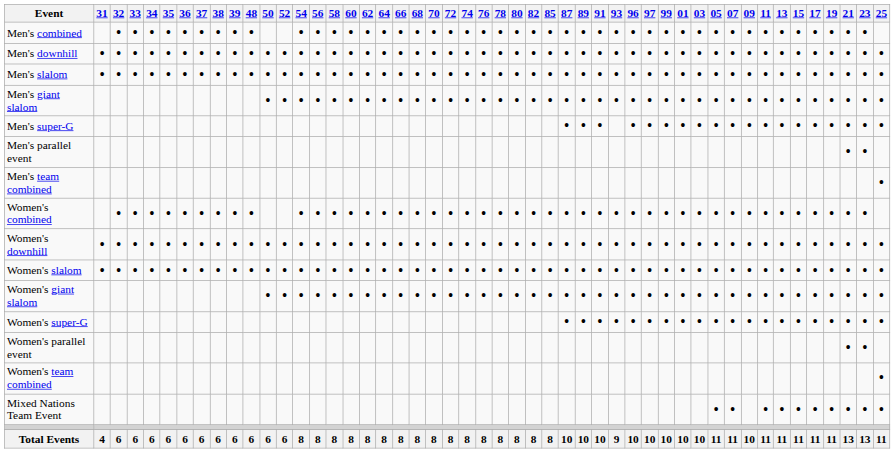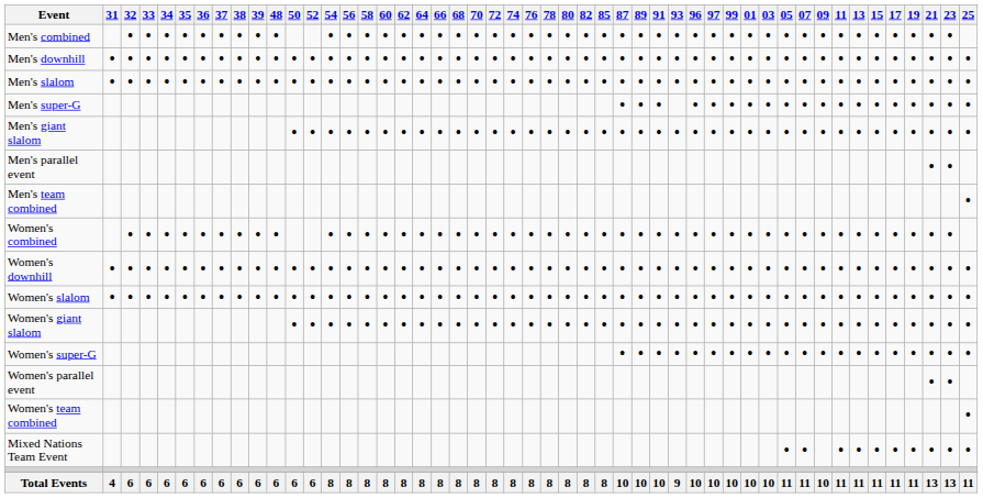 <table class="wikitable" style="text-align:center">
 <tr>
 <th>Event</th>
 <th><a href='#'>31</a></th>
 <th><a href='#'>32</a></th>
 <th><a href='#'>33</a></th>
 <th><a href='#'>34</a></th>
 <th><a href='#'>35</a></th>
 <th><a href='#'>36</a></th>
 <th><a href='#'>37</a></th>
 <th><a href='#'>38</a></th>
 <th><a href='#'>39</a></th>
 <th><a href='#'>48</a></th>
 <th><a href='#'>50</a></th>
 <th><a href='#'>52</a></th>
 <th><a href='#'>54</a></th>
 <th><a href='#'>56</a></th>
 <th><a href='#'>58</a></th>
 <th><a href='#'>60</a></th>
 <th><a href='#'>62</a></th>
 <th><a href='#'>64</a></th>
 <th><a href='#'>66</a></th>
 <th><a href='#'>68</a></th>
 <th><a href='#'>70</a></th>
 <th><a href='#'>72</a></th>
 <th><a href='#'>74</a></th>
 <th><a href='#'>76</a></th>
 <th><a href='#'>78</a></th>
 <th><a href='#'>80</a></th>
 <th><a href='#'>82</a></th>
 <th><a href='#'>85</a></th>
 <th><a href='#'>87</a></th>
 <th><a href='#'>89</a></th>
 <th><a href='#'>91</a></th>
 <th><a href='#'>93</a></th>
 <th><a href='#'>96</a></th>
 <th><a href='#'>97</a></th>
 <th><a href='#'>99</a></th>
 <th><a href='#'>01</a></th>
 <th><a href='#'>03</a></th>
 <th><a href='#'>05</a></th>
 <th><a href='#'>07</a></th>
 <th><a href='#'>09</a></th>
 <th><a href='#'>11</a></th>
 <th><a href='#'>13</a></th>
 <th><a href='#'>15</a></th>
 <th><a href='#'>17</a></th>
 <th><a href='#'>19</a></th>
 <th><a href='#'>21</a></th>
 <th><a href='#'>23</a></th>
 <th><a href='#'>25</a></th>
 </tr>
 <tr>
 <td align=left>Men's <a href='#'>combined</a></td>
 <td></td>
 <td><big><strong>•</strong></big></td>
 <td><big><strong>•</strong></big></td>
 <td><big><strong>•</strong></big></td>
 <td><big><strong>•</strong></big></td>
 <td><big><strong>•</strong></big></td>
 <td><big><strong>•</strong></big></td>
 <td><big><strong>•</strong></big></td>
 <td><big><strong>•</strong></big></td>
 <td><big><strong>•</strong></big></td>
 <td></td>
 <td></td>
 <td><big><strong>•</strong></big></td>
 <td><big><strong>•</strong></big></td>
 <td><big><strong>•</strong></big></td>
 <td><big><strong>•</strong></big></td>
 <td><big><strong>•</strong></big></td>
 <td><big><strong>•</strong></big></td>
 <td><big><strong>•</strong></big></td>
 <td><big><strong>•</strong></big></td>
 <td><big><strong>•</strong></big></td>
 <td><big><strong>•</strong></big></td>
 <td><big><strong>•</strong></big></td>
 <td><big><strong>•</strong></big></td>
 <td><big><strong>•</strong></big></td>
 <td><big><strong>•</strong></big></td>
 <td><big><strong>•</strong></big></td>
 <td><big><strong>•</strong></big></td>
 <td><big><strong>•</strong></big></td>
 <td><big><strong>•</strong></big></td>
 <td><big><strong>•</strong></big></td>
 <td><big><strong>•</strong></big></td>
 <td><big><strong>•</strong></big></td>
 <td><big><strong>•</strong></big></td>
 <td><big><strong>•</strong></big></td>
 <td><big><strong>•</strong></big></td>
 <td><big><strong>•</strong></big></td>
 <td><big><strong>•</strong></big></td>
 <td><big><strong>•</strong></big></td>
 <td><big><strong>•</strong></big></td>
 <td><big><strong>•</strong></big></td>
 <td><big><strong>•</strong></big></td>
 <td><big><strong>•</strong></big></td>
 <td><big><strong>•</strong></big></td>
 <td><big><strong>•</strong></big></td>
 <td><big><strong>•</strong></big></td>
 <td><big><strong>•</strong></big></td>
 <td></td>
 </tr>
 <tr>
 <td align=left>Men's <a href='#'>downhill</a></td>
 <td><big><strong>•</strong></big></td>
 <td><big><strong>•</strong></big></td>
 <td><big><strong>•</strong></big></td>
 <td><big><strong>•</strong></big></td>
 <td><big><strong>•</strong></big></td>
 <td><big><strong>•</strong></big></td>
 <td><big><strong>•</strong></big></td>
 <td><big><strong>•</strong></big></td>
 <td><big><strong>•</strong></big></td>
 <td><big><strong>•</strong></big></td>
 <td><big><strong>•</strong></big></td>
 <td><big><strong>•</strong></big></td>
 <td><big><strong>•</strong></big></td>
 <td><big><strong>•</strong></big></td>
 <td><big><strong>•</strong></big></td>
 <td><big><strong>•</strong></big></td>
 <td><big><strong>•</strong></big></td>
 <td><big><strong>•</strong></big></td>
 <td><big><strong>•</strong></big></td>
 <td><big><strong>•</strong></big></td>
 <td><big><strong>•</strong></big></td>
 <td><big><strong>•</strong></big></td>
 <td><big><strong>•</strong></big></td>
 <td><big><strong>•</strong></big></td>
 <td><big><strong>•</strong></big></td>
 <td><big><strong>•</strong></big></td>
 <td><big><strong>•</strong></big></td>
 <td><big><strong>•</strong></big></td>
 <td><big><strong>•</strong></big></td>
 <td><big><strong>•</strong></big></td>
 <td><big><strong>•</strong></big></td>
 <td><big><strong>•</strong></big></td>
 <td><big><strong>•</strong></big></td>
 <td><big><strong>•</strong></big></td>
 <td><big><strong>•</strong></big></td>
 <td><big><strong>•</strong></big></td>
 <td><big><strong>•</strong></big></td>
 <td><big><strong>•</strong></big></td>
 <td><big><strong>•</strong></big></td>
 <td><big><strong>•</strong></big></td>
 <td><big><strong>•</strong></big></td>
 <td><big><strong>•</strong></big></td>
 <td><big><strong>•</strong></big></td>
 <td><big><strong>•</strong></big></td>
 <td><big><strong>•</strong></big></td>
 <td><big><strong>•</strong></big></td>
 <td><big><strong>•</strong></big></td>
 <td><big><strong>•</strong></big></td>
 </tr>
 <tr>
 <td align=left>Men's <a href='#'>slalom</a></td>
 <td><big><strong>•</strong></big></td>
 <td><big><strong>•</strong></big></td>
 <td><big><strong>•</strong></big></td>
 <td><big><strong>•</strong></big></td>
 <td><big><strong>•</strong></big></td>
 <td><big><strong>•</strong></big></td>
 <td><big><strong>•</strong></big></td>
 <td><big><strong>•</strong></big></td>
 <td><big><strong>•</strong></big></td>
 <td><big><strong>•</strong></big></td>
 <td><big><strong>•</strong></big></td>
 <td><big><strong>•</strong></big></td>
 <td><big><strong>•</strong></big></td>
 <td><big><strong>•</strong></big></td>
 <td><big><strong>•</strong></big></td>
 <td><big><strong>•</strong></big></td>
 <td><big><strong>•</strong></big></td>
 <td><big><strong>•</strong></big></td>
 <td><big><strong>•</strong></big></td>
 <td><big><strong>•</strong></big></td>
 <td><big><strong>•</strong></big></td>
 <td><big><strong>•</strong></big></td>
 <td><big><strong>•</strong></big></td>
 <td><big><strong>•</strong></big></td>
 <td><big><strong>•</strong></big></td>
 <td><big><strong>•</strong></big></td>
 <td><big><strong>•</strong></big></td>
 <td><big><strong>•</strong></big></td>
 <td><big><strong>•</strong></big></td>
 <td><big><strong>•</strong></big></td>
 <td><big><strong>•</strong></big></td>
 <td><big><strong>•</strong></big></td>
 <td><big><strong>•</strong></big></td>
 <td><big><strong>•</strong></big></td>
 <td><big><strong>•</strong></big></td>
 <td><big><strong>•</strong></big></td>
 <td><big><strong>•</strong></big></td>
 <td><big><strong>•</strong></big></td>
 <td><big><strong>•</strong></big></td>
 <td><big><strong>•</strong></big></td>
 <td><big><strong>•</strong></big></td>
 <td><big><strong>•</strong></big></td>
 <td><big><strong>•</strong></big></td>
 <td><big><strong>•</strong></big></td>
 <td><big><strong>•</strong></big></td>
 <td><big><strong>•</strong></big></td>
 <td><big><strong>•</strong></big></td>
 <td><big><strong>•</strong></big></td>
 </tr>
 <tr>
+<td align=left>Men's <a href='#'>super-G</a></td>
+<td></td>
+<td></td>
+<td></td>
+<td></td>
+<td></td>
+<td></td>
+<td></td>
+<td></td>
+<td></td>
+<td></td>
+<td></td>
+<td></td>
+<td></td>
+<td></td>
+<td></td>
+<td></td>
+<td></td>
+<td></td>
+<td></td>
+<td></td>
+<td></td>
+<td></td>
+<td></td>
+<td></td>
+<td></td>
+<td></td>
+<td></td>
+<td></td>
+<td><big><strong>•</strong></big></td>
+<td><big><strong>•</strong></big></td>
+<td><big><strong>•</strong></big></td>
+<td></td>
+<td><big><strong>•</strong></big></td>
+<td><big><strong>•</strong></big></td>
+<td><big><strong>•</strong></big></td>
+<td><big><strong>•</strong></big></td>
+<td><big><strong>•</strong></big></td>
+<td><big><strong>•</strong></big></td>
+<td><big><strong>•</strong></big></td>
+<td><big><strong>•</strong></big></td>
+<td><big><strong>•</strong></big></td>
+<td><big><strong>•</strong></big></td>
+<td><big><strong>•</strong></big></td>
+<td><big><strong>•</strong></big></td>
+<td><big><strong>•</strong></big></td>
+<td><big><strong>•</strong></big></td>
+<td><big><strong>•</strong></big></td>
+<td><big><strong>•</strong></big></td>
+</tr>
+<tr>
 <td align=left>Men's <a href='#'>giant slalom</a></td>
 <td></td>
 <td></td>
 <td></td>
 <td></td>
 <td></td>
 <td></td>
 <td></td>
 <td></td>
 <td></td>
 <td></td>
 <td><big><strong>•</strong></big></td>
 <td><big><strong>•</strong></big></td>
 <td><big><strong>•</strong></big></td>
 <td><big><strong>•</strong></big></td>
 <td><big><strong>•</strong></big></td>
 <td><big><strong>•</strong></big></td>
 <td><big><strong>•</strong></big></td>
 <td><big><strong>•</strong></big></td>
 <td><big><strong>•</strong></big></td>
 <td><big><strong>•</strong></big></td>
 <td><big><strong>•</strong></big></td>
 <td><big><strong>•</strong></big></td>
 <td><big><strong>•</strong></big></td>
 <td><big><strong>•</strong></big></td>
 <td><big><strong>•</strong></big></td>
 <td><big><strong>•</strong></big></td>
 <td><big><strong>•</strong></big></td>
 <td><big><strong>•</strong></big></td>
 <td><big><strong>•</strong></big></td>
 <td><big><strong>•</strong></big></td>
 <td><big><strong>•</strong></big></td>
 <td><big><strong>•</strong></big></td>
-<td><big><strong>•</strong></big></td>
-<td><big><strong>•</strong></big></td>
-<td><big><strong>•</strong></big></td>
-<td><big><strong>•</strong></big></td>
-<td><big><strong>•</strong></big></td>
-<td><big><strong>•</strong></big></td>
-<td><big><strong>•</strong></big></td>
-<td><big><strong>•</strong></big></td>
-<td><big><strong>•</strong></big></td>
-<td><big><strong>•</strong></big></td>
-<td><big><strong>•</strong></big></td>
-<td><big><strong>•</strong></big></td>
-<td><big><strong>•</strong></big></td>
-<td><big><strong>•</strong></big></td>
-<td><big><strong>•</strong></big></td>
-<td><big><strong>•</strong></big></td>
-</tr>
-<tr>
-<td align=left>Men's <a href='#'>super-G</a></td>
-<td></td>
-<td></td>
-<td></td>
-<td></td>
-<td></td>
-<td></td>
-<td></td>
-<td></td>
-<td></td>
-<td></td>
-<td></td>
-<td></td>
-<td></td>
-<td></td>
-<td></td>
-<td></td>
-<td></td>
-<td></td>
-<td></td>
-<td></td>
-<td></td>
-<td></td>
-<td></td>
-<td></td>
-<td></td>
-<td></td>
-<td></td>
-<td></td>
-<td><big><strong>•</strong></big></td>
-<td><big><strong>•</strong></big></td>
-<td><big><strong>•</strong></big></td>
-<td></td>
 <td><big><strong>•</strong></big></td>
 <td><big><strong>•</strong></big></td>
 <td><big><strong>•</strong></big></td>
 <td><big><strong>•</strong></big></td>
 <td><big><strong>•</strong></big></td>
 <td><big><strong>•</strong></big></td>
 <td><big><strong>•</strong></big></td>
 <td><big><strong>•</strong></big></td>
 <td><big><strong>•</strong></big></td>
 <td><big><strong>•</strong></big></td>
 <td><big><strong>•</strong></big></td>
 <td><big><strong>•</strong></big></td>
 <td><big><strong>•</strong></big></td>
 <td><big><strong>•</strong></big></td>
 <td><big><strong>•</strong></big></td>
 <td><big><strong>•</strong></big></td>
 </tr>
 <tr>
 <td align=left>Men's parallel event</td>
 <td></td>
 <td></td>
 <td></td>
 <td></td>
 <td></td>
 <td></td>
 <td></td>
 <td></td>
 <td></td>
 <td></td>
 <td></td>
 <td></td>
 <td></td>
 <td></td>
 <td></td>
 <td></td>
 <td></td>
 <td></td>
 <td></td>
 <td></td>
 <td></td>
 <td></td>
 <td></td>
 <td></td>
 <td></td>
 <td></td>
 <td></td>
 <td></td>
 <td></td>
 <td></td>
 <td></td>
 <td></td>
 <td></td>
 <td></td>
 <td></td>
 <td></td>
 <td></td>
 <td></td>
 <td></td>
 <td></td>
 <td></td>
 <td></td>
 <td></td>
 <td></td>
 <td></td>
 <td><big><strong>•</strong></big></td>
 <td><big><strong>•</strong></big></td>
 <td></td>
 </tr>
 <tr>
 <td align=left>Men's <a href='#'>team combined</a></td>
 <td></td>
 <td></td>
 <td></td>
 <td></td>
 <td></td>
 <td></td>
 <td></td>
 <td></td>
 <td></td>
 <td></td>
 <td></td>
 <td></td>
 <td></td>
 <td></td>
 <td></td>
 <td></td>
 <td></td>
 <td></td>
 <td></td>
 <td></td>
 <td></td>
 <td></td>
 <td></td>
 <td></td>
 <td></td>
 <td></td>
 <td></td>
 <td></td>
 <td></td>
 <td></td>
 <td></td>
 <td></td>
 <td></td>
 <td></td>
 <td></td>
 <td></td>
 <td></td>
 <td></td>
 <td></td>
 <td></td>
 <td></td>
 <td></td>
 <td></td>
 <td></td>
 <td></td>
 <td></td>
 <td></td>
 <td><big><strong>•</strong></big></td>
 </tr>
 <tr>
 <td align=left>Women's <a href='#'>combined</a></td>
 <td></td>
 <td><big><strong>•</strong></big></td>
 <td><big><strong>•</strong></big></td>
 <td><big><strong>•</strong></big></td>
 <td><big><strong>•</strong></big></td>
 <td><big><strong>•</strong></big></td>
 <td><big><strong>•</strong></big></td>
 <td><big><strong>•</strong></big></td>
 <td><big><strong>•</strong></big></td>
 <td><big><strong>•</strong></big></td>
 <td></td>
 <td></td>
 <td><big><strong>•</strong></big></td>
 <td><big><strong>•</strong></big></td>
 <td><big><strong>•</strong></big></td>
 <td><big><strong>•</strong></big></td>
 <td><big><strong>•</strong></big></td>
 <td><big><strong>•</strong></big></td>
 <td><big><strong>•</strong></big></td>
 <td><big><strong>•</strong></big></td>
 <td><big><strong>•</strong></big></td>
 <td><big><strong>•</strong></big></td>
 <td><big><strong>•</strong></big></td>
 <td><big><strong>•</strong></big></td>
 <td><big><strong>•</strong></big></td>
 <td><big><strong>•</strong></big></td>
 <td><big><strong>•</strong></big></td>
 <td><big><strong>•</strong></big></td>
 <td><big><strong>•</strong></big></td>
 <td><big><strong>•</strong></big></td>
 <td><big><strong>•</strong></big></td>
 <td><big><strong>•</strong></big></td>
 <td><big><strong>•</strong></big></td>
 <td><big><strong>•</strong></big></td>
 <td><big><strong>•</strong></big></td>
 <td><big><strong>•</strong></big></td>
 <td><big><strong>•</strong></big></td>
 <td><big><strong>•</strong></big></td>
 <td><big><strong>•</strong></big></td>
 <td><big><strong>•</strong></big></td>
 <td><big><strong>•</strong></big></td>
 <td><big><strong>•</strong></big></td>
 <td><big><strong>•</strong></big></td>
 <td><big><strong>•</strong></big></td>
 <td><big><strong>•</strong></big></td>
 <td><big><strong>•</strong></big></td>
 <td><big><strong>•</strong></big></td>
 <td></td>
 </tr>
 <tr>
 <td align=left>Women's <a href='#'>downhill</a></td>
 <td><big><strong>•</strong></big></td>
 <td><big><strong>•</strong></big></td>
 <td><big><strong>•</strong></big></td>
 <td><big><strong>•</strong></big></td>
 <td><big><strong>•</strong></big></td>
 <td><big><strong>•</strong></big></td>
 <td><big><strong>•</strong></big></td>
 <td><big><strong>•</strong></big></td>
 <td><big><strong>•</strong></big></td>
 <td><big><strong>•</strong></big></td>
 <td><big><strong>•</strong></big></td>
 <td><big><strong>•</strong></big></td>
 <td><big><strong>•</strong></big></td>
 <td><big><strong>•</strong></big></td>
 <td><big><strong>•</strong></big></td>
 <td><big><strong>•</strong></big></td>
 <td><big><strong>•</strong></big></td>
 <td><big><strong>•</strong></big></td>
 <td><big><strong>•</strong></big></td>
 <td><big><strong>•</strong></big></td>
 <td><big><strong>•</strong></big></td>
 <td><big><strong>•</strong></big></td>
 <td><big><strong>•</strong></big></td>
 <td><big><strong>•</strong></big></td>
 <td><big><strong>•</strong></big></td>
 <td><big><strong>•</strong></big></td>
 <td><big><strong>•</strong></big></td>
 <td><big><strong>•</strong></big></td>
 <td><big><strong>•</strong></big></td>
 <td><big><strong>•</strong></big></td>
 <td><big><strong>•</strong></big></td>
 <td><big><strong>•</strong></big></td>
 <td><big><strong>•</strong></big></td>
 <td><big><strong>•</strong></big></td>
 <td><big><strong>•</strong></big></td>
 <td><big><strong>•</strong></big></td>
 <td><big><strong>•</strong></big></td>
 <td><big><strong>•</strong></big></td>
 <td><big><strong>•</strong></big></td>
 <td><big><strong>•</strong></big></td>
 <td><big><strong>•</strong></big></td>
 <td><big><strong>•</strong></big></td>
 <td><big><strong>•</strong></big></td>
 <td><big><strong>•</strong></big></td>
 <td><big><strong>•</strong></big></td>
 <td><big><strong>•</strong></big></td>
 <td><big><strong>•</strong></big></td>
 <td><big><strong>•</strong></big></td>
 </tr>
 <tr>
 <td align=left>Women's <a href='#'>slalom</a></td>
 <td><big><strong>•</strong></big></td>
 <td><big><strong>•</strong></big></td>
 <td><big><strong>•</strong></big></td>
 <td><big><strong>•</strong></big></td>
 <td><big><strong>•</strong></big></td>
 <td><big><strong>•</strong></big></td>
 <td><big><strong>•</strong></big></td>
 <td><big><strong>•</strong></big></td>
 <td><big><strong>•</strong></big></td>
 <td><big><strong>•</strong></big></td>
 <td><big><strong>•</strong></big></td>
 <td><big><strong>•</strong></big></td>
 <td><big><strong>•</strong></big></td>
 <td><big><strong>•</strong></big></td>
 <td><big><strong>•</strong></big></td>
 <td><big><strong>•</strong></big></td>
 <td><big><strong>•</strong></big></td>
 <td><big><strong>•</strong></big></td>
 <td><big><strong>•</strong></big></td>
 <td><big><strong>•</strong></big></td>
 <td><big><strong>•</strong></big></td>
 <td><big><strong>•</strong></big></td>
 <td><big><strong>•</strong></big></td>
 <td><big><strong>•</strong></big></td>
 <td><big><strong>•</strong></big></td>
 <td><big><strong>•</strong></big></td>
 <td><big><strong>•</strong></big></td>
 <td><big><strong>•</strong></big></td>
 <td><big><strong>•</strong></big></td>
 <td><big><strong>•</strong></big></td>
 <td><big><strong>•</strong></big></td>
 <td><big><strong>•</strong></big></td>
 <td><big><strong>•</strong></big></td>
 <td><big><strong>•</strong></big></td>
 <td><big><strong>•</strong></big></td>
 <td><big><strong>•</strong></big></td>
 <td><big><strong>•</strong></big></td>
 <td><big><strong>•</strong></big></td>
 <td><big><strong>•</strong></big></td>
 <td><big><strong>•</strong></big></td>
 <td><big><strong>•</strong></big></td>
 <td><big><strong>•</strong></big></td>
 <td><big><strong>•</strong></big></td>
 <td><big><strong>•</strong></big></td>
 <td><big><strong>•</strong></big></td>
 <td><big><strong>•</strong></big></td>
 <td><big><strong>•</strong></big></td>
 <td><big><strong>•</strong></big></td>
 </tr>
 <tr>
 <td align=left>Women's <a href='#'>giant slalom</a></td>
 <td></td>
 <td></td>
 <td></td>
 <td></td>
 <td></td>
 <td></td>
 <td></td>
 <td></td>
 <td></td>
 <td></td>
 <td><big><strong>•</strong></big></td>
 <td><big><strong>•</strong></big></td>
 <td><big><strong>•</strong></big></td>
 <td><big><strong>•</strong></big></td>
 <td><big><strong>•</strong></big></td>
 <td><big><strong>•</strong></big></td>
 <td><big><strong>•</strong></big></td>
 <td><big><strong>•</strong></big></td>
 <td><big><strong>•</strong></big></td>
 <td><big><strong>•</strong></big></td>
 <td><big><strong>•</strong></big></td>
 <td><big><strong>•</strong></big></td>
 <td><big><strong>•</strong></big></td>
 <td><big><strong>•</strong></big></td>
 <td><big><strong>•</strong></big></td>
 <td><big><strong>•</strong></big></td>
 <td><big><strong>•</strong></big></td>
 <td><big><strong>•</strong></big></td>
 <td><big><strong>•</strong></big></td>
 <td><big><strong>•</strong></big></td>
 <td><big><strong>•</strong></big></td>
 <td><big><strong>•</strong></big></td>
 <td><big><strong>•</strong></big></td>
 <td><big><strong>•</strong></big></td>
 <td><big><strong>•</strong></big></td>
 <td><big><strong>•</strong></big></td>
 <td><big><strong>•</strong></big></td>
 <td><big><strong>•</strong></big></td>
 <td><big><strong>•</strong></big></td>
 <td><big><strong>•</strong></big></td>
 <td><big><strong>•</strong></big></td>
 <td><big><strong>•</strong></big></td>
 <td><big><strong>•</strong></big></td>
 <td><big><strong>•</strong></big></td>
 <td><big><strong>•</strong></big></td>
 <td><big><strong>•</strong></big></td>
 <td><big><strong>•</strong></big></td>
 <td><big><strong>•</strong></big></td>
 </tr>
 <tr>
 <td align=left>Women's <a href='#'>super-G</a></td>
 <td></td>
 <td></td>
 <td></td>
 <td></td>
 <td></td>
 <td></td>
 <td></td>
 <td></td>
 <td></td>
 <td></td>
 <td></td>
 <td></td>
 <td></td>
 <td></td>
 <td></td>
 <td></td>
 <td></td>
 <td></td>
 <td></td>
 <td></td>
 <td></td>
 <td></td>
 <td></td>
 <td></td>
 <td></td>
 <td></td>
 <td></td>
 <td></td>
 <td><big><strong>•</strong></big></td>
 <td><big><strong>•</strong></big></td>
 <td><big><strong>•</strong></big></td>
 <td><big><strong>•</strong></big></td>
 <td><big><strong>•</strong></big></td>
 <td><big><strong>•</strong></big></td>
 <td><big><strong>•</strong></big></td>
 <td><big><strong>•</strong></big></td>
 <td><big><strong>•</strong></big></td>
 <td><big><strong>•</strong></big></td>
 <td><big><strong>•</strong></big></td>
 <td><big><strong>•</strong></big></td>
 <td><big><strong>•</strong></big></td>
 <td><big><strong>•</strong></big></td>
 <td><big><strong>•</strong></big></td>
 <td><big><strong>•</strong></big></td>
 <td><big><strong>•</strong></big></td>
 <td><big><strong>•</strong></big></td>
 <td><big><strong>•</strong></big></td>
 <td><big><strong>•</strong></big></td>
 </tr>
 <tr>
 <td align=left>Women's parallel event</td>
 <td></td>
 <td></td>
 <td></td>
 <td></td>
 <td></td>
 <td></td>
 <td></td>
 <td></td>
 <td></td>
 <td></td>
 <td></td>
 <td></td>
 <td></td>
 <td></td>
 <td></td>
 <td></td>
 <td></td>
 <td></td>
 <td></td>
 <td></td>
 <td></td>
 <td></td>
 <td></td>
 <td></td>
 <td></td>
 <td></td>
 <td></td>
 <td></td>
 <td></td>
 <td></td>
 <td></td>
 <td></td>
 <td></td>
 <td></td>
 <td></td>
 <td></td>
 <td></td>
 <td></td>
 <td></td>
 <td></td>
 <td></td>
 <td></td>
 <td></td>
 <td></td>
 <td></td>
 <td><big><strong>•</strong></big></td>
 <td><big><strong>•</strong></big></td>
 <td></td>
 </tr>
 <tr>
 <td align=left>Women's <a href='#'>team combined</a></td>
 <td></td>
 <td></td>
 <td></td>
 <td></td>
 <td></td>
 <td></td>
 <td></td>
 <td></td>
 <td></td>
 <td></td>
 <td></td>
 <td></td>
 <td></td>
 <td></td>
 <td></td>
 <td></td>
 <td></td>
 <td></td>
 <td></td>
 <td></td>
 <td></td>
 <td></td>
 <td></td>
 <td></td>
 <td></td>
 <td></td>
 <td></td>
 <td></td>
 <td></td>
 <td></td>
 <td></td>
 <td></td>
 <td></td>
 <td></td>
 <td></td>
 <td></td>
 <td></td>
 <td></td>
 <td></td>
 <td></td>
 <td></td>
 <td></td>
 <td></td>
 <td></td>
 <td></td>
 <td></td>
 <td></td>
 <td><big><strong>•</strong></big></td>
 </tr>
 <tr>
 <td align=left>Mixed Nations Team Event</td>
 <td></td>
 <td></td>
 <td></td>
 <td></td>
 <td></td>
 <td></td>
 <td></td>
 <td></td>
 <td></td>
 <td></td>
 <td></td>
 <td></td>
 <td></td>
 <td></td>
 <td></td>
 <td></td>
 <td></td>
 <td></td>
 <td></td>
 <td></td>
 <td></td>
 <td></td>
 <td></td>
 <td></td>
 <td></td>
 <td></td>
 <td></td>
 <td></td>
 <td></td>
 <td></td>
 <td></td>
 <td></td>
 <td></td>
 <td></td>
 <td></td>
 <td></td>
 <td></td>
 <td><big><strong>•</strong></big></td>
 <td><big><strong>•</strong></big></td>
 <td></td>
 <td><big><strong>•</strong></big></td>
 <td><big><strong>•</strong></big></td>
 <td><big><strong>•</strong></big></td>
 <td><big><strong>•</strong></big></td>
 <td><big><strong>•</strong></big></td>
 <td><big><strong>•</strong></big></td>
 <td><big><strong>•</strong></big></td>
 <td><big><strong>•</strong></big></td>
 </tr>
 <tr style="background:lightgrey;">
 <td></td>
 <td colspan="48"></td>
 </tr>
 <tr>
 <th>Total Events</th>
 <th>4</th>
 <th>6</th>
 <th>6</th>
 <th>6</th>
 <th>6</th>
 <th>6</th>
 <th>6</th>
 <th>6</th>
 <th>6</th>
 <th>6</th>
 <th>6</th>
 <th>6</th>
 <th>8</th>
 <th>8</th>
 <th>8</th>
 <th>8</th>
 <th>8</th>
 <th>8</th>
 <th>8</th>
 <th>8</th>
 <th>8</th>
 <th>8</th>
 <th>8</th>
 <th>8</th>
 <th>8</th>
 <th>8</th>
 <th>8</th>
 <th>8</th>
 <th>10</th>
 <th>10</th>
 <th>10</th>
 <th>9</th>
 <th>10</th>
 <th>10</th>
 <th>10</th>
 <th>10</th>
 <th>10</th>
 <th>11</th>
 <th>11</th>
 <th>10</th>
 <th>11</th>
 <th>11</th>
 <th>11</th>
 <th>11</th>
 <th>11</th>
 <th>13</th>
 <th>13</th>
 <th>11</th>
 </tr>
 </table>
